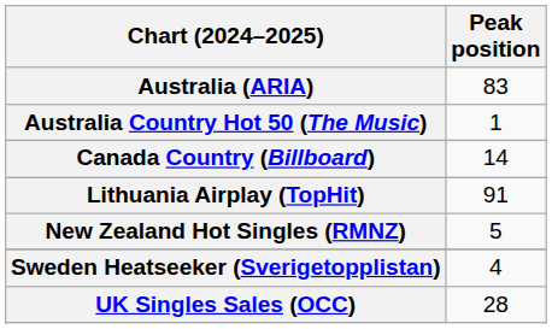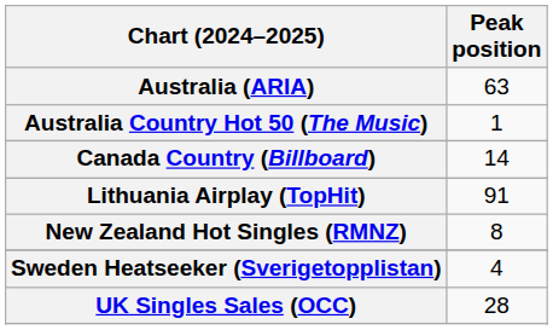 <table class="wikitable sortable plainrowheaders" style="text-align:center">
 <tr>
 <th scope="col">Chart (2024–2025)</th>
 <th scope="col">Peak<br>position</th>
 </tr>
 <tr>
 <th scope="row">Australia (<a href='#'>ARIA</a>)</th>
-<td>83</td>
+<td>63</td>
 </tr>
 <tr>
 <th scope="row">Australia <a href='#'>Country Hot 50</a> (<em><a href='#'>The Music</a></em>)</th>
 <td>1</td>
 </tr>
 <tr>
 </tr>
 <tr>
 <th scope="row">Canada <a href='#'>Country</a> (<em><a href='#'>Billboard</a></em>)</th>
 <td>14</td>
 </tr>
 <tr>
 </tr>
 <tr>
 </tr>
 <tr>
 <th scope="row">Lithuania Airplay (<a href='#'>TopHit</a>)</th>
 <td>91</td>
 </tr>
 <tr>
 <th scope="row">New Zealand Hot Singles (<a href='#'>RMNZ</a>)</th>
-<td>5</td>
+<td>8</td>
 </tr>
 <tr>
 </tr>
 <tr>
 <th scope="row">Sweden Heatseeker (<a href='#'>Sverigetopplistan</a>)</th>
 <td>4</td>
 </tr>
 <tr>
 <th scope="row"><a href='#'>UK Singles Sales</a> (<a href='#'>OCC</a>)</th>
 <td>28</td>
 </tr>
 <tr>
 </tr>
 <tr>
 </tr>
 <tr>
 </tr>
 <tr>
 </tr>
 <tr>
 </tr>
 </table>
